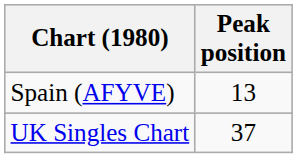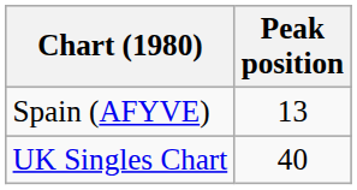 <table class="wikitable sortable">
 <tr>
 <th>Chart (1980)</th>
 <th>Peak<br>position</th>
 </tr>
 <tr>
 <td>Spain (<a href='#'>AFYVE</a>)</td>
 <td align="center">13</td>
 </tr>
 <tr>
 <td><a href='#'>UK Singles Chart</a></td>
-<td style="text-align:center;">37</td>
+<td style="text-align:center;">40</td>
 </tr>
 </table>
